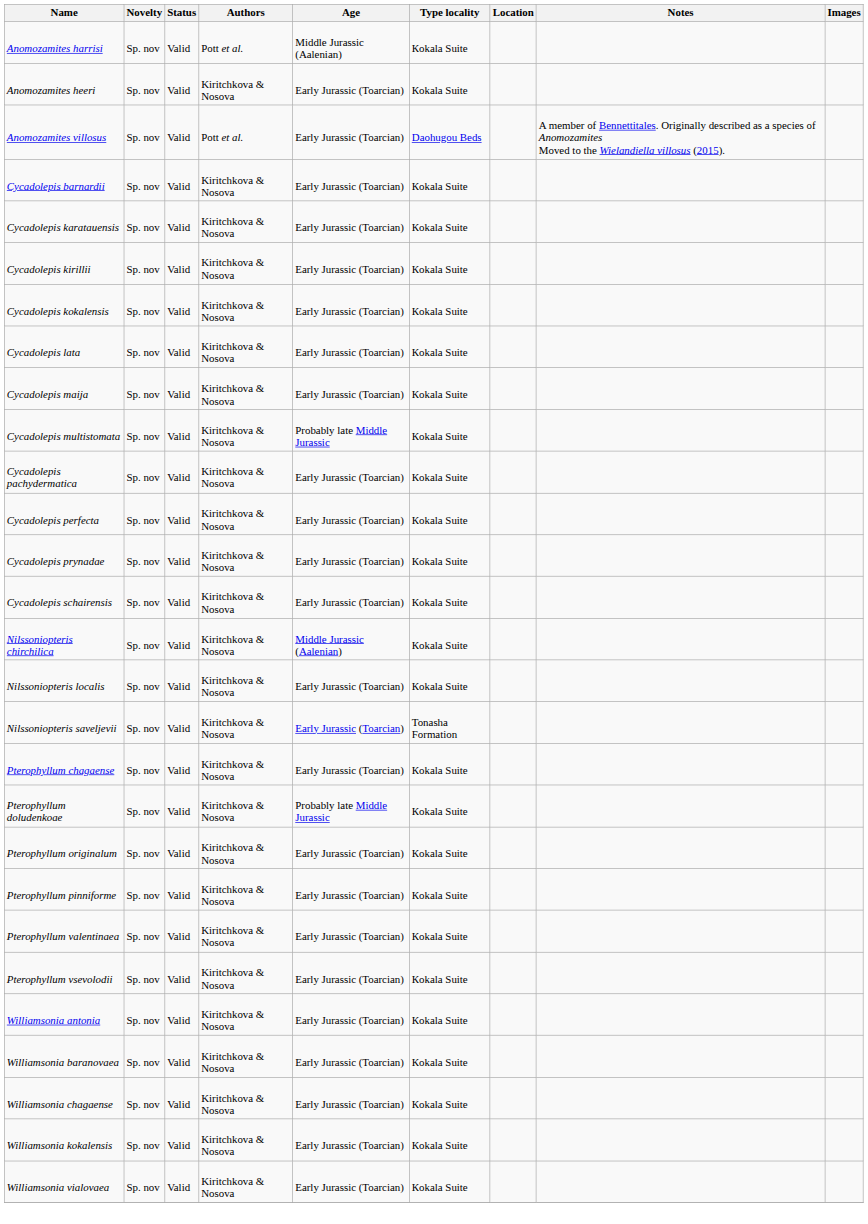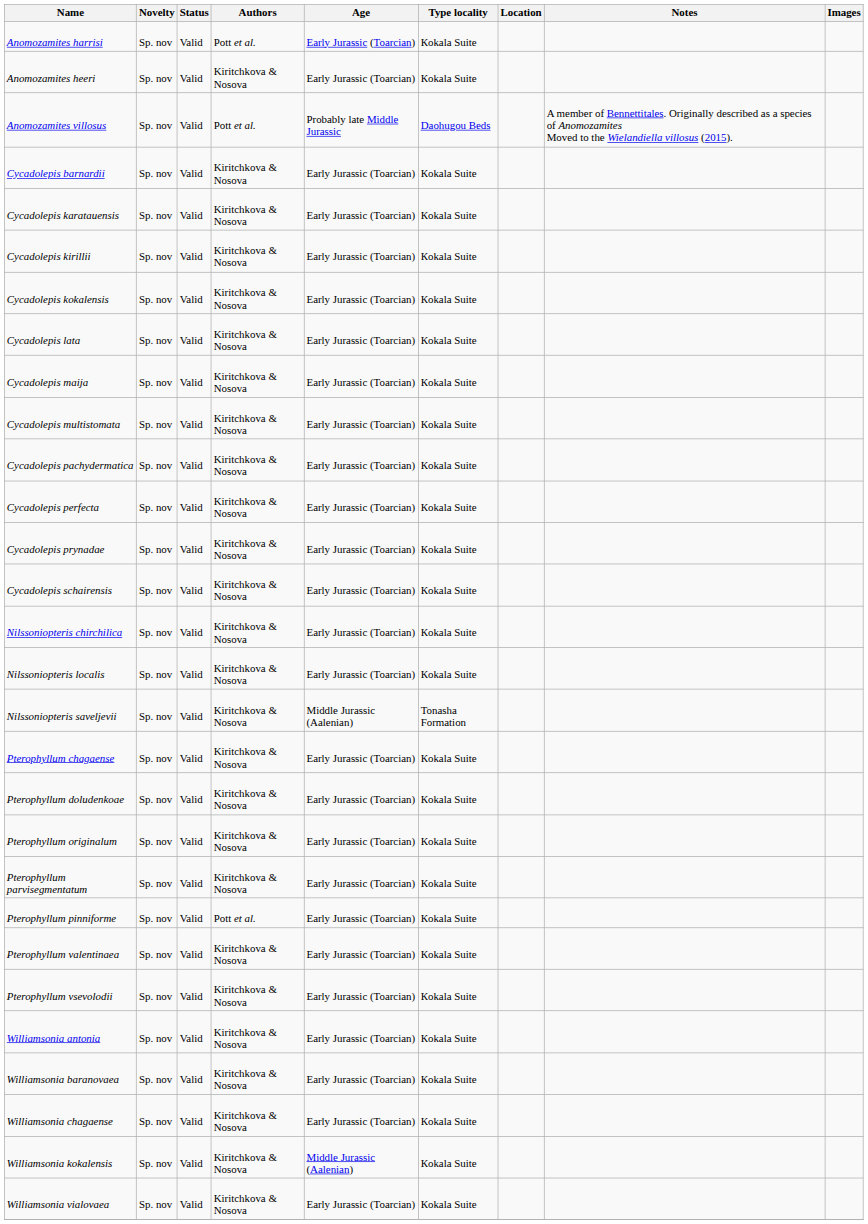 <table class="wikitable sortable" align="center" width="100%">
 <tr>
 <th>Name</th>
 <th>Novelty</th>
 <th>Status</th>
 <th>Authors</th>
 <th>Age</th>
 <th>Type locality</th>
 <th>Location</th>
 <th>Notes</th>
 <th>Images</th>
 </tr>
 <tr>
 <td><br><em><a href='#'>Anomozamites harrisi</a></em></td>
 <td><br>Sp. nov</td>
 <td><br>Valid</td>
 <td><br>Pott <em>et al.</em></td>
-<td><br>Middle Jurassic (Aalenian)</td>
+<td><br><a href='#'>Early Jurassic</a> (<a href='#'>Toarcian</a>)</td>
 <td><br>Кokala Suite</td>
 <td><br></td>
 <td></td>
 <td></td>
 </tr>
 <tr>
 <td><br><em>Anomozamites heeri</em></td>
 <td><br>Sp. nov</td>
 <td><br>Valid</td>
 <td><br>Kiritchkova & Nosova</td>
 <td><br>Early Jurassic (Toarcian)</td>
 <td><br>Кokala Suite</td>
 <td><br></td>
 <td></td>
 <td></td>
 </tr>
 <tr>
 <td><br><em><a href='#'>Anomozamites villosus</a></em></td>
 <td><br>Sp. nov</td>
 <td><br>Valid</td>
 <td><br>Pott <em>et al.</em></td>
-<td><br>Early Jurassic (Toarcian)</td>
+<td><br>Probably late <a href='#'>Middle Jurassic</a></td>
 <td><br><a href='#'>Daohugou Beds</a></td>
 <td><br></td>
 <td><br>A member of <a href='#'>Bennettitales</a>. Originally described as a species of <em>Anomozamites</em><br> Moved to the <em><a href='#'>Wielandiella villosus</a></em> (<a href='#'>2015</a>).</td>
 <td></td>
 </tr>
 <tr>
 <td><br><em><a href='#'>Cycadolepis barnardii</a></em></td>
 <td><br>Sp. nov</td>
 <td><br>Valid</td>
 <td><br>Kiritchkova & Nosova</td>
 <td><br>Early Jurassic (Toarcian)</td>
 <td><br>Кokala Suite</td>
 <td><br></td>
 <td></td>
 <td></td>
 </tr>
 <tr>
 <td><br><em>Cycadolepis karatauensis</em></td>
 <td><br>Sp. nov</td>
 <td><br>Valid</td>
 <td><br>Kiritchkova & Nosova</td>
 <td><br>Early Jurassic (Toarcian)</td>
 <td><br>Кokala Suite</td>
 <td><br></td>
 <td></td>
 <td></td>
 </tr>
 <tr>
 <td><br><em>Cycadolepis kirillii</em></td>
 <td><br>Sp. nov</td>
 <td><br>Valid</td>
 <td><br>Kiritchkova & Nosova</td>
 <td><br>Early Jurassic (Toarcian)</td>
 <td><br>Кokala Suite</td>
 <td><br></td>
 <td></td>
 <td></td>
 </tr>
 <tr>
 <td><br><em>Cycadolepis kokalensis</em></td>
 <td><br>Sp. nov</td>
 <td><br>Valid</td>
 <td><br>Kiritchkova & Nosova</td>
 <td><br>Early Jurassic (Toarcian)</td>
 <td><br>Кokala Suite</td>
 <td><br></td>
 <td></td>
 <td></td>
 </tr>
 <tr>
 <td><br><em>Cycadolepis lata</em></td>
 <td><br>Sp. nov</td>
 <td><br>Valid</td>
 <td><br>Kiritchkova & Nosova</td>
 <td><br>Early Jurassic (Toarcian)</td>
 <td><br>Кokala Suite</td>
 <td><br></td>
 <td></td>
 <td></td>
 </tr>
 <tr>
 <td><br><em>Cycadolepis maija</em></td>
 <td><br>Sp. nov</td>
 <td><br>Valid</td>
 <td><br>Kiritchkova & Nosova</td>
 <td><br>Early Jurassic (Toarcian)</td>
 <td><br>Кokala Suite</td>
 <td><br></td>
 <td></td>
 <td></td>
 </tr>
 <tr>
 <td><br><em>Cycadolepis multistomata</em></td>
 <td><br>Sp. nov</td>
 <td><br>Valid</td>
 <td><br>Kiritchkova & Nosova</td>
-<td><br>Probably late <a href='#'>Middle Jurassic</a></td>
+<td><br>Early Jurassic (Toarcian)</td>
 <td><br>Кokala Suite</td>
 <td><br></td>
 <td></td>
 <td></td>
 </tr>
 <tr>
 <td><br><em>Cycadolepis pachydermatica</em></td>
 <td><br>Sp. nov</td>
 <td><br>Valid</td>
 <td><br>Kiritchkova & Nosova</td>
 <td><br>Early Jurassic (Toarcian)</td>
 <td><br>Кokala Suite</td>
 <td><br></td>
 <td></td>
 <td></td>
 </tr>
 <tr>
 <td><br><em>Cycadolepis perfecta</em></td>
 <td><br>Sp. nov</td>
 <td><br>Valid</td>
 <td><br>Kiritchkova & Nosova</td>
 <td><br>Early Jurassic (Toarcian)</td>
 <td><br>Кokala Suite</td>
 <td><br></td>
 <td></td>
 <td></td>
 </tr>
 <tr>
 <td><br><em>Cycadolepis prynadае</em></td>
 <td><br>Sp. nov</td>
 <td><br>Valid</td>
 <td><br>Kiritchkova & Nosova</td>
 <td><br>Early Jurassic (Toarcian)</td>
 <td><br>Кokala Suite</td>
 <td><br></td>
 <td></td>
 <td></td>
 </tr>
 <tr>
 <td><br><em>Cycadolepis schairensis</em></td>
 <td><br>Sp. nov</td>
 <td><br>Valid</td>
 <td><br>Kiritchkova & Nosova</td>
 <td><br>Early Jurassic (Toarcian)</td>
 <td><br>Кokala Suite</td>
 <td><br></td>
 <td></td>
 <td></td>
 </tr>
 <tr>
 <td><br><em><a href='#'>Nilssoniopteris chirchilica</a></em></td>
 <td><br>Sp. nov</td>
 <td><br>Valid</td>
 <td><br>Kiritchkova & Nosova</td>
-<td><br><a href='#'>Middle Jurassic</a> (<a href='#'>Aalenian</a>)</td>
+<td><br>Early Jurassic (Toarcian)</td>
 <td><br>Кokala Suite</td>
 <td><br></td>
 <td></td>
 <td></td>
 </tr>
 <tr>
 <td><br><em>Nilssoniopteris localis</em></td>
 <td><br>Sp. nov</td>
 <td><br>Valid</td>
 <td><br>Kiritchkova & Nosova</td>
 <td><br>Early Jurassic (Toarcian)</td>
 <td><br>Кokala Suite</td>
 <td><br></td>
 <td></td>
 <td></td>
 </tr>
 <tr>
 <td><br><em>Nilssoniopteris saveljevii</em></td>
 <td><br>Sp. nov</td>
 <td><br>Valid</td>
 <td><br>Kiritchkova & Nosova</td>
-<td><br><a href='#'>Early Jurassic</a> (<a href='#'>Toarcian</a>)</td>
+<td><br>Middle Jurassic (Aalenian)</td>
 <td><br>Tonasha Formation</td>
 <td><br></td>
 <td></td>
 <td></td>
 </tr>
 <tr>
 <td><br><em><a href='#'>Pterophyllum chagaense</a></em></td>
 <td><br>Sp. nov</td>
 <td><br>Valid</td>
 <td><br>Kiritchkova & Nosova</td>
 <td><br>Early Jurassic (Toarcian)</td>
 <td><br>Кokala Suite</td>
 <td><br></td>
 <td></td>
 <td></td>
 </tr>
 <tr>
 <td><br><em>Pterophyllum doludenkoae</em></td>
 <td><br>Sp. nov</td>
 <td><br>Valid</td>
 <td><br>Kiritchkova & Nosova</td>
-<td><br>Probably late <a href='#'>Middle Jurassic</a></td>
+<td><br>Early Jurassic (Toarcian)</td>
 <td><br>Кokala Suite</td>
 <td><br></td>
 <td></td>
 <td></td>
 </tr>
 <tr>
 <td><br><em>Pterophyllum originalum</em></td>
 <td><br>Sp. nov</td>
 <td><br>Valid</td>
 <td><br>Kiritchkova & Nosova</td>
 <td><br>Early Jurassic (Toarcian)</td>
 <td><br>Кokala Suite</td>
 <td><br></td>
 <td></td>
 <td></td>
 </tr>
 <tr>
+<td><br><em>Pterophyllum pаrvisegmentatum</em></td>
+<td><br>Sp. nov</td>
+<td><br>Valid</td>
+<td><br>Kiritchkova & Nosova</td>
+<td><br>Early Jurassic (Toarcian)</td>
+<td><br>Кokala Suite</td>
+<td><br></td>
+<td></td>
+<td></td>
+</tr>
+<tr>
 <td><br><em>Pterophyllum pinniforme</em></td>
 <td><br>Sp. nov</td>
 <td><br>Valid</td>
-<td><br>Kiritchkova & Nosova</td>
+<td><br>Pott <em>et al.</em></td>
 <td><br>Early Jurassic (Toarcian)</td>
 <td><br>Кokala Suite</td>
 <td><br></td>
 <td></td>
 <td></td>
 </tr>
 <tr>
 <td><br><em>Pterophyllum valentinaeа</em></td>
 <td><br>Sp. nov</td>
 <td><br>Valid</td>
 <td><br>Kiritchkova & Nosova</td>
 <td><br>Early Jurassic (Toarcian)</td>
 <td><br>Кokala Suite</td>
 <td><br></td>
 <td></td>
 <td></td>
 </tr>
 <tr>
 <td><br><em>Pterophyllum vsevolodii</em></td>
 <td><br>Sp. nov</td>
 <td><br>Valid</td>
 <td><br>Kiritchkova & Nosova</td>
 <td><br>Early Jurassic (Toarcian)</td>
 <td><br>Кokala Suite</td>
 <td><br></td>
 <td></td>
 <td></td>
 </tr>
 <tr>
 <td><br><em><a href='#'>Williamsonia antonia</a></em></td>
 <td><br>Sp. nov</td>
 <td><br>Valid</td>
 <td><br>Kiritchkova & Nosova</td>
 <td><br>Early Jurassic (Toarcian)</td>
 <td><br>Кokala Suite</td>
 <td><br></td>
 <td></td>
 <td></td>
 </tr>
 <tr>
 <td><br><em>Williamsonia baranovaeа</em></td>
 <td><br>Sp. nov</td>
 <td><br>Valid</td>
 <td><br>Kiritchkova & Nosova</td>
 <td><br>Early Jurassic (Toarcian)</td>
 <td><br>Кokala Suite</td>
 <td><br></td>
 <td></td>
 <td></td>
 </tr>
 <tr>
 <td><br><em>Williamsonia chagaensе</em></td>
 <td><br>Sp. nov</td>
 <td><br>Valid</td>
 <td><br>Kiritchkova & Nosova</td>
 <td><br>Early Jurassic (Toarcian)</td>
 <td><br>Кokala Suite</td>
 <td><br></td>
 <td></td>
 <td></td>
 </tr>
 <tr>
 <td><br><em>Williamsonia kokalensis</em></td>
 <td><br>Sp. nov</td>
 <td><br>Valid</td>
 <td><br>Kiritchkova & Nosova</td>
-<td><br>Early Jurassic (Toarcian)</td>
+<td><br><a href='#'>Middle Jurassic</a> (<a href='#'>Aalenian</a>)</td>
 <td><br>Кokala Suite</td>
 <td><br></td>
 <td></td>
 <td></td>
 </tr>
 <tr>
 <td><br><em>Williamsonia vialovaea</em></td>
 <td><br>Sp. nov</td>
 <td><br>Valid</td>
 <td><br>Kiritchkova & Nosova</td>
 <td><br>Early Jurassic (Toarcian)</td>
 <td><br>Кokala Suite</td>
 <td><br></td>
 <td></td>
 <td></td>
 </tr>
 <tr>
 </tr>
 </table>
